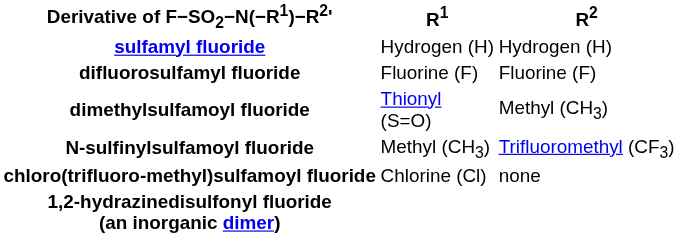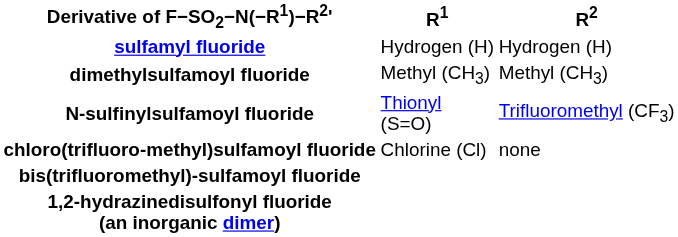 <table>
 <tr>
 <th>Derivative of F−SO<sub>2</sub>−N(−R<sup>1</sup>)−R<sup>2</sup>'</th>
 <th>R<sup>1</sup></th>
 <th>R<sup>2</sup></th>
 </tr>
 <tr>
 <th><a href='#'>sulfamyl fluoride</a></th>
 <td>Hydrogen (H)</td>
 <td>Hydrogen (H)</td>
 </tr>
 <tr>
-<th>difluorosulfamyl fluoride</th>
-<td>Fluorine (F)</td>
-<td>Fluorine (F)</td>
-</tr>
-<tr>
 <th>dimethylsulfamoyl fluoride</th>
-<td><a href='#'>Thionyl</a><br>(S=O)</td>
+<td>Methyl (CH<sub>3</sub>)</td>
 <td>Methyl (CH<sub>3</sub>)</td>
 </tr>
 <tr>
 <th>N-sulfinylsulfamoyl fluoride</th>
-<td>Methyl (CH<sub>3</sub>)</td>
+<td><a href='#'>Thionyl</a><br>(S=O)</td>
 <td><a href='#'>Trifluoromethyl</a> (CF<sub>3</sub>)</td>
 </tr>
 <tr>
 <th>chloro(trifluoro-methyl)sulfamoyl fluoride</th>
 <td>Chlorine (Cl)</td>
 <td>none</td>
 </tr>
 <tr>
+<th>bis(trifluoromethyl)-sulfamoyl fluoride</th>
+<td></td>
+<td></td>
+</tr>
+<tr>
 <th>1,2-hydrazinedisulfonyl fluoride<br>(an inorganic <a href='#'>dimer</a>)</th>
 <td></td>
 <td></td>
 </tr>
 </table>
